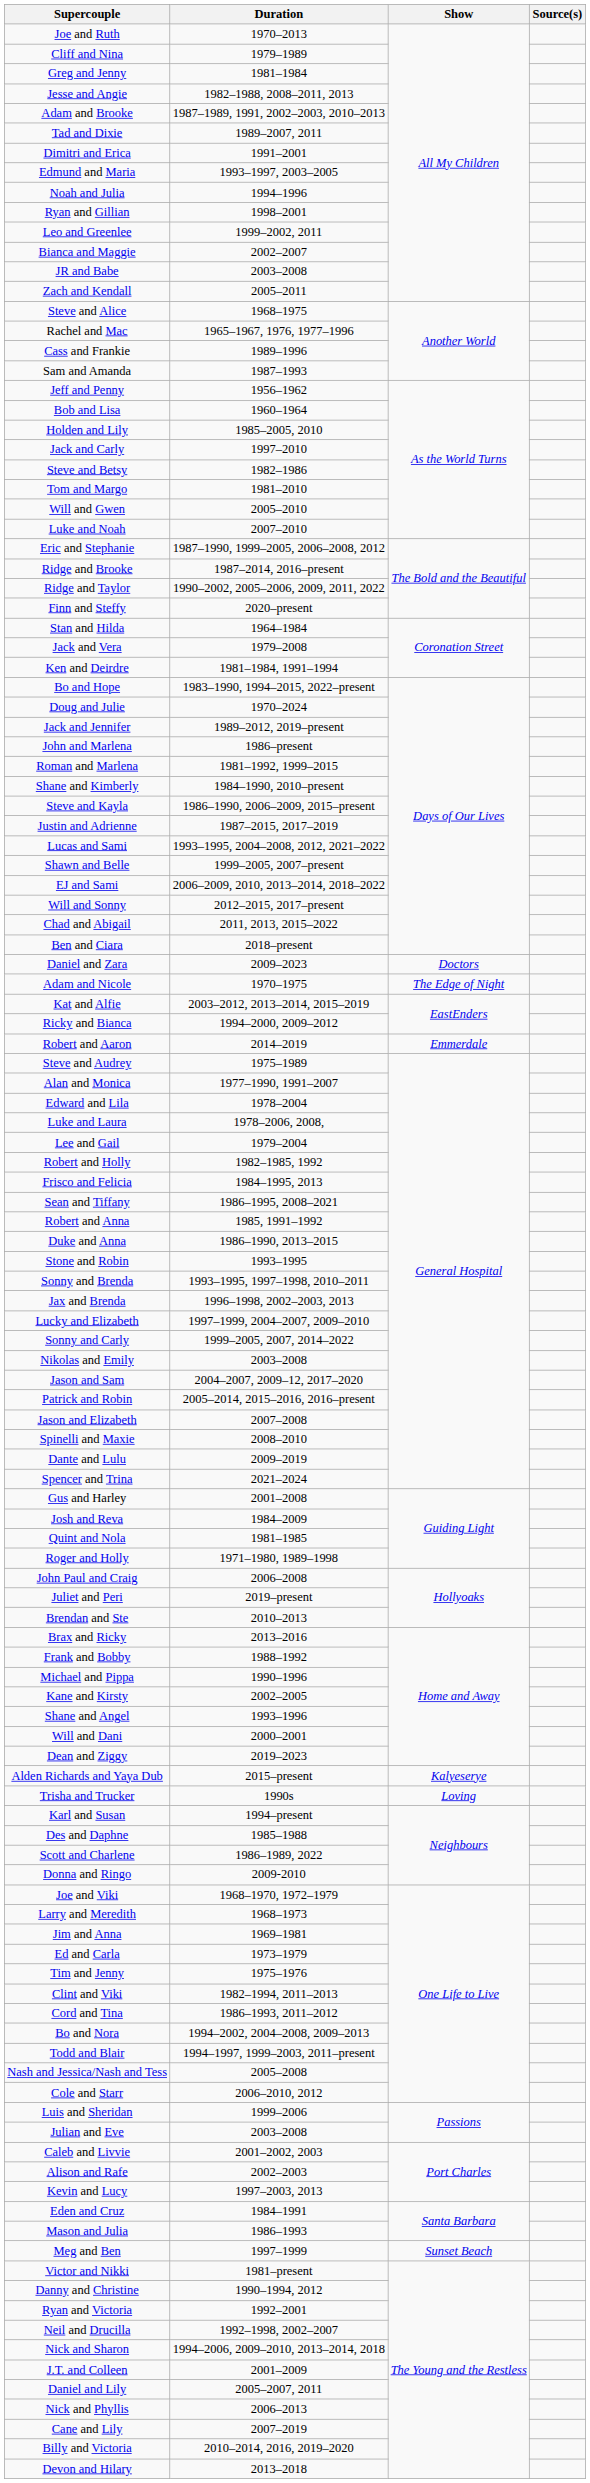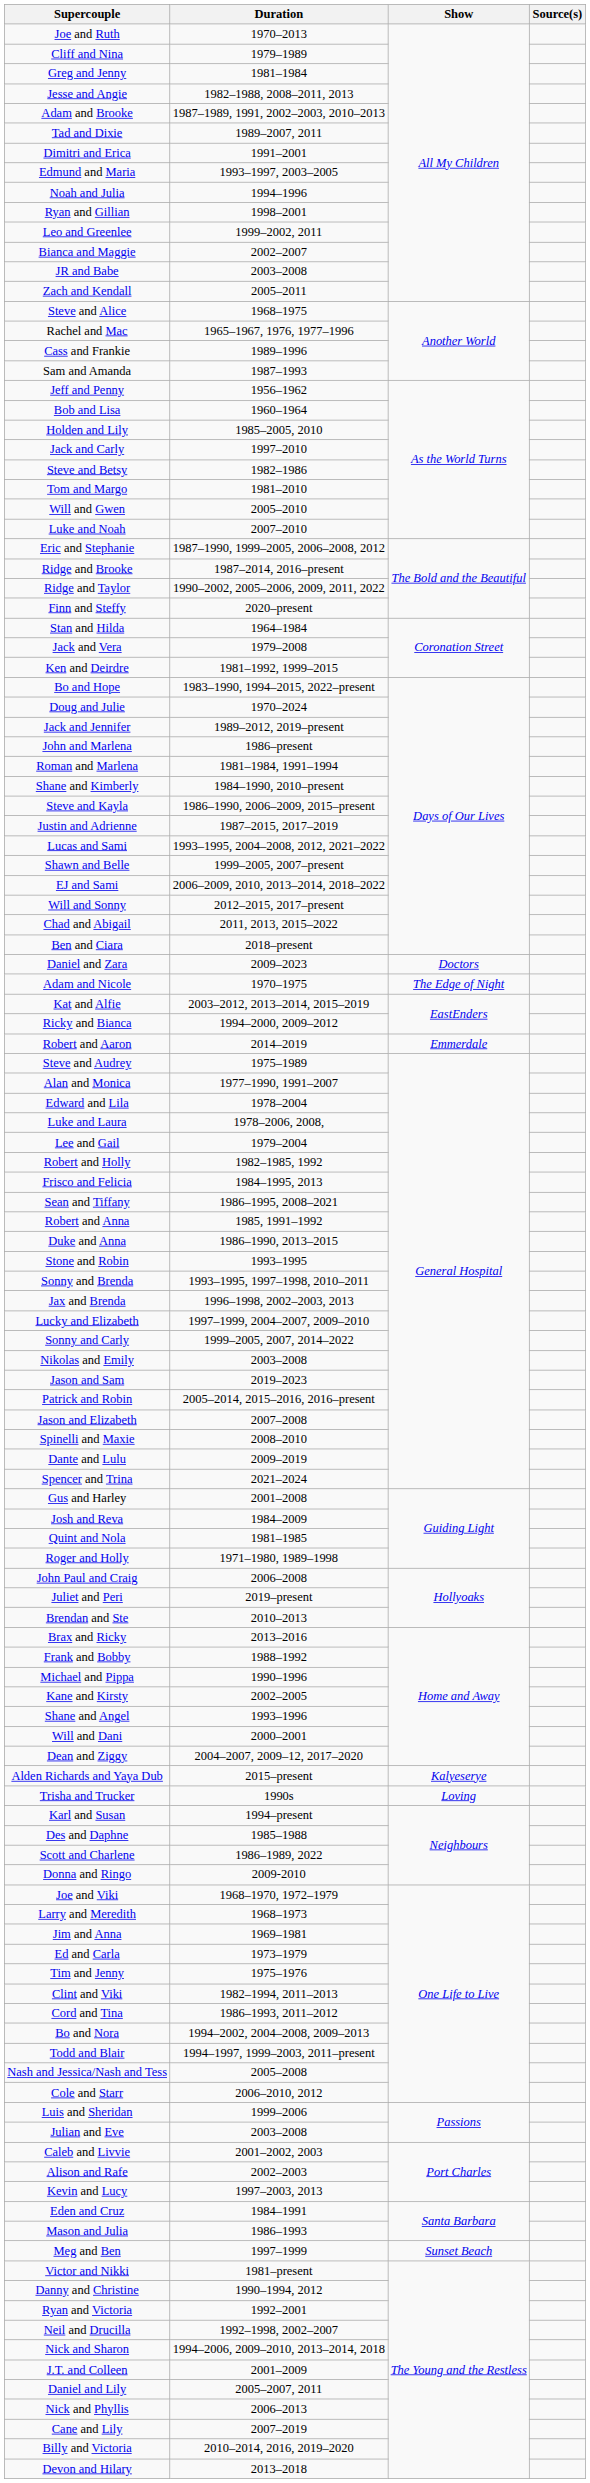 <table class="wikitable plainrowheaders" style="text-align:center">
 <tr>
 <th scope="col">Supercouple</th>
 <th scope="col">Duration</th>
 <th scope="col">Show</th>
 <th scope="col">Source(s)</th>
 </tr>
 <tr>
 <td><a href='#'>Joe</a> and <a href='#'>Ruth</a></td>
 <td>1970–2013</td>
 <td rowspan="14"><em><a href='#'>All My Children</a></em></td>
 <td></td>
 </tr>
 <tr>
 <td scope="row"><a href='#'>Cliff and Nina</a></td>
 <td>1979–1989</td>
 <td></td>
 </tr>
 <tr>
 <td scope="row"><a href='#'>Greg and Jenny</a></td>
 <td>1981–1984</td>
 <td></td>
 </tr>
 <tr>
 <td scope="row"><a href='#'>Jesse and Angie</a></td>
 <td>1982–1988, 2008–2011, 2013</td>
 <td></td>
 </tr>
 <tr>
 <td><a href='#'>Adam</a> and <a href='#'>Brooke</a></td>
 <td>1987–1989, 1991, 2002–2003, 2010–2013</td>
 <td></td>
 </tr>
 <tr>
 <td><a href='#'>Tad and Dixie</a></td>
 <td>1989–2007, 2011</td>
 <td></td>
 </tr>
 <tr>
 <td scope="row"><a href='#'>Dimitri and Erica</a></td>
 <td>1991–2001</td>
 <td></td>
 </tr>
 <tr>
 <td scope="row"><a href='#'>Edmund</a> and <a href='#'>Maria</a></td>
 <td>1993–1997, 2003–2005</td>
 <td></td>
 </tr>
 <tr>
 <td><a href='#'>Noah and Julia</a></td>
 <td>1994–1996</td>
 <td></td>
 </tr>
 <tr>
 <td scope="row"><a href='#'>Ryan</a> and <a href='#'>Gillian</a></td>
 <td>1998–2001</td>
 <td></td>
 </tr>
 <tr>
 <td><a href='#'>Leo and Greenlee</a></td>
 <td>1999–2002, 2011</td>
 <td></td>
 </tr>
 <tr>
 <td scope="row"><a href='#'>Bianca and Maggie</a></td>
 <td>2002–2007</td>
 <td></td>
 </tr>
 <tr>
 <td scope="row"><a href='#'>JR and Babe</a></td>
 <td>2003–2008</td>
 <td></td>
 </tr>
 <tr>
 <td scope="row"><a href='#'>Zach and Kendall</a></td>
 <td>2005–2011</td>
 <td></td>
 </tr>
 <tr>
 <td><a href='#'>Steve</a> and <a href='#'>Alice</a></td>
 <td>1968–1975</td>
 <td rowspan="4"><em><a href='#'>Another World</a></em></td>
 <td></td>
 </tr>
 <tr>
 <td>Rachel and <a href='#'>Mac</a></td>
 <td>1965–1967, 1976, 1977–1996</td>
 <td></td>
 </tr>
 <tr>
 <td><a href='#'>Cass</a> and Frankie</td>
 <td>1989–1996</td>
 <td></td>
 </tr>
 <tr>
 <td>Sam and Amanda</td>
 <td>1987–1993</td>
 <td></td>
 </tr>
 <tr>
 <td scope="row"><a href='#'>Jeff and Penny</a></td>
 <td>1956–1962</td>
 <td rowspan="8"><em><a href='#'>As the World Turns</a></em></td>
 <td></td>
 </tr>
 <tr>
 <td><a href='#'>Bob and Lisa</a></td>
 <td>1960–1964</td>
 <td></td>
 </tr>
 <tr>
 <td><a href='#'>Holden and Lily</a></td>
 <td>1985–2005, 2010</td>
 <td></td>
 </tr>
 <tr>
 <td><a href='#'>Jack and Carly</a></td>
 <td>1997–2010</td>
 <td></td>
 </tr>
 <tr>
 <td><a href='#'>Steve and Betsy</a></td>
 <td>1982–1986</td>
 <td></td>
 </tr>
 <tr>
 <td scope="row"><a href='#'>Tom and Margo</a></td>
 <td>1981–2010</td>
 <td></td>
 </tr>
 <tr>
 <td><a href='#'>Will</a> and <a href='#'>Gwen</a></td>
 <td>2005–2010</td>
 <td></td>
 </tr>
 <tr>
 <td scope="row"><a href='#'>Luke and Noah</a></td>
 <td>2007–2010</td>
 <td></td>
 </tr>
 <tr>
 <td><a href='#'>Eric</a> and <a href='#'>Stephanie</a></td>
 <td>1987–1990, 1999–2005, 2006–2008, 2012</td>
 <td rowspan="4"><em><a href='#'>The Bold and the Beautiful</a></em></td>
 <td></td>
 </tr>
 <tr>
 <td><a href='#'>Ridge</a> and <a href='#'>Brooke</a></td>
 <td>1987–2014, 2016–present</td>
 <td></td>
 </tr>
 <tr>
 <td scope="row"><a href='#'>Ridge</a> and <a href='#'>Taylor</a></td>
 <td>1990–2002, 2005–2006, 2009, 2011, 2022</td>
 <td></td>
 </tr>
 <tr>
 <td scope="row"><a href='#'>Finn</a> and <a href='#'>Steffy</a></td>
 <td>2020–present</td>
 <td></td>
 </tr>
 <tr>
 <td scope="row"><a href='#'>Stan</a> and <a href='#'>Hilda</a></td>
 <td>1964–1984</td>
 <td rowspan="3"><em><a href='#'>Coronation Street</a></em></td>
 <td></td>
 </tr>
 <tr>
 <td scope="row"><a href='#'>Jack</a> and <a href='#'>Vera</a></td>
 <td>1979–2008</td>
 <td></td>
 </tr>
 <tr>
 <td scope="row"><a href='#'>Ken</a> and <a href='#'>Deirdre</a></td>
-<td>1981–1984, 1991–1994</td>
+<td>1981–1992, 1999–2015</td>
 <td></td>
 </tr>
 <tr>
 <td><a href='#'>Bo and Hope</a></td>
 <td>1983–1990, 1994–2015, 2022–present</td>
 <td rowspan="14"><em><a href='#'>Days of Our Lives</a></em></td>
 <td></td>
 </tr>
 <tr>
 <td scope="row"><a href='#'>Doug and Julie</a></td>
 <td>1970–2024</td>
 <td></td>
 </tr>
 <tr>
 <td><a href='#'>Jack and Jennifer</a></td>
 <td>1989–2012, 2019–present</td>
 <td></td>
 </tr>
 <tr>
 <td><a href='#'>John and Marlena</a></td>
 <td>1986–present</td>
 <td></td>
 </tr>
 <tr>
 <td><a href='#'>Roman</a> and <a href='#'>Marlena</a></td>
-<td>1981–1992, 1999–2015</td>
+<td>1981–1984, 1991–1994</td>
 <td></td>
 </tr>
 <tr>
 <td><a href='#'>Shane</a> and <a href='#'>Kimberly</a></td>
 <td>1984–1990, 2010–present</td>
 <td></td>
 </tr>
 <tr>
 <td scope="row"><a href='#'>Steve and Kayla</a></td>
 <td>1986–1990, 2006–2009, 2015–present</td>
 <td></td>
 </tr>
 <tr>
 <td scope="row"><a href='#'>Justin and Adrienne</a></td>
 <td>1987–2015, 2017–2019</td>
 <td></td>
 </tr>
 <tr>
 <td scope="row"><a href='#'>Lucas and Sami</a></td>
 <td>1993–1995, 2004–2008, 2012, 2021–2022</td>
 <td></td>
 </tr>
 <tr>
 <td scope="row"><a href='#'>Shawn and Belle</a></td>
 <td>1999–2005, 2007–present</td>
 <td></td>
 </tr>
 <tr>
 <td scope="row"><a href='#'>EJ and Sami</a></td>
 <td>2006–2009, 2010, 2013–2014, 2018–2022</td>
 <td></td>
 </tr>
 <tr>
 <td scope="row"><a href='#'>Will and Sonny</a></td>
 <td>2012–2015, 2017–present</td>
 <td></td>
 </tr>
 <tr>
 <td scope="row"><a href='#'>Chad</a> and <a href='#'>Abigail</a></td>
 <td>2011, 2013, 2015–2022</td>
 <td></td>
 </tr>
 <tr>
 <td scope="row"><a href='#'>Ben</a> and <a href='#'>Ciara</a></td>
 <td>2018–present</td>
 <td></td>
 </tr>
 <tr>
 <td scope="row"><a href='#'>Daniel</a> and <a href='#'>Zara</a></td>
 <td>2009–2023</td>
 <td><em><a href='#'>Doctors</a></em></td>
 <td></td>
 </tr>
 <tr>
 <td scope="row"><a href='#'>Adam and Nicole</a></td>
 <td>1970–1975</td>
 <td><em><a href='#'>The Edge of Night</a></em></td>
 <td></td>
 </tr>
 <tr>
 <td scope="row"><a href='#'>Kat</a> and <a href='#'>Alfie</a></td>
 <td>2003–2012, 2013–2014, 2015–2019</td>
 <td rowspan="2"><em><a href='#'>EastEnders</a></em></td>
 <td></td>
 </tr>
 <tr>
 <td scope="row"><a href='#'>Ricky</a> and <a href='#'>Bianca</a></td>
 <td>1994–2000, 2009–2012</td>
 <td></td>
 </tr>
 <tr>
 <td scope="row"><a href='#'>Robert</a> and <a href='#'>Aaron</a></td>
 <td>2014–2019</td>
 <td><em><a href='#'>Emmerdale</a></em></td>
 <td></td>
 </tr>
 <tr>
 <td><a href='#'>Steve</a> and <a href='#'>Audrey</a></td>
 <td>1975–1989</td>
 <td rowspan="22"><em><a href='#'>General Hospital</a></em></td>
 <td></td>
 </tr>
 <tr>
 <td><a href='#'>Alan</a> and <a href='#'>Monica</a></td>
 <td>1977–1990, 1991–2007</td>
 <td></td>
 </tr>
 <tr>
 <td><a href='#'>Edward</a> and <a href='#'>Lila</a></td>
 <td>1978–2004</td>
 <td></td>
 </tr>
 <tr>
 <td scope="row"><a href='#'>Luke and Laura</a></td>
 <td>1978–2006, 2008,</td>
 <td></td>
 </tr>
 <tr>
 <td><a href='#'>Lee</a> and <a href='#'>Gail</a></td>
 <td>1979–2004</td>
 <td></td>
 </tr>
 <tr>
 <td><a href='#'>Robert</a> and <a href='#'>Holly</a></td>
 <td>1982–1985, 1992</td>
 <td></td>
 </tr>
 <tr>
 <td><a href='#'>Frisco and Felicia</a></td>
 <td>1984–1995, 2013</td>
 <td></td>
 </tr>
 <tr>
 <td scope="row"><a href='#'>Sean</a> and <a href='#'>Tiffany</a></td>
 <td>1986–1995, 2008–2021</td>
 <td></td>
 </tr>
 <tr>
 <td><a href='#'>Robert</a> and <a href='#'>Anna</a></td>
 <td>1985, 1991–1992</td>
 <td> </td>
 </tr>
 <tr>
 <td><a href='#'>Duke</a> and <a href='#'>Anna</a></td>
 <td>1986–1990, 2013–2015</td>
 <td></td>
 </tr>
 <tr>
 <td scope="row"><a href='#'>Stone</a> and <a href='#'>Robin</a></td>
 <td>1993–1995</td>
 <td></td>
 </tr>
 <tr>
 <td scope="row"><a href='#'>Sonny</a> and <a href='#'>Brenda</a></td>
 <td>1993–1995, 1997–1998, 2010–2011</td>
 <td></td>
 </tr>
 <tr>
 <td scope="row"><a href='#'>Jax</a> and <a href='#'>Brenda</a></td>
 <td>1996–1998, 2002–2003, 2013</td>
 <td></td>
 </tr>
 <tr>
 <td scope="row"><a href='#'>Lucky and Elizabeth</a></td>
 <td>1997–1999, 2004–2007, 2009–2010</td>
 <td></td>
 </tr>
 <tr>
 <td scope="row"><a href='#'>Sonny and Carly</a></td>
 <td>1999–2005, 2007, 2014–2022</td>
 <td></td>
 </tr>
 <tr>
 <td scope="row"><a href='#'>Nikolas</a> and <a href='#'>Emily</a></td>
 <td>2003–2008</td>
 <td></td>
 </tr>
 <tr>
 <td scope="row"><a href='#'>Jason and Sam</a></td>
-<td>2004–2007, 2009–12, 2017–2020</td>
+<td>2019–2023</td>
 <td></td>
 </tr>
 <tr>
 <td><a href='#'>Patrick and Robin</a></td>
 <td>2005–2014, 2015–2016, 2016–present</td>
 <td></td>
 </tr>
 <tr>
 <td scope="row"><a href='#'>Jason and Elizabeth</a></td>
 <td>2007–2008</td>
 <td></td>
 </tr>
 <tr>
 <td scope="row"><a href='#'>Spinelli</a> and <a href='#'>Maxie</a></td>
 <td>2008–2010</td>
 <td></td>
 </tr>
 <tr>
 <td scope="row"><a href='#'>Dante</a> and <a href='#'>Lulu</a></td>
 <td>2009–2019</td>
 <td></td>
 </tr>
 <tr>
 <td scope="row"><a href='#'>Spencer</a> and <a href='#'>Trina</a></td>
 <td>2021–2024</td>
 <td></td>
 </tr>
 <tr>
 <td scope="row"><a href='#'>Gus</a> and Harley</td>
 <td>2001–2008</td>
 <td rowspan="4"><em><a href='#'>Guiding Light</a></em></td>
 <td></td>
 </tr>
 <tr>
 <td scope="row"><a href='#'>Josh and Reva</a></td>
 <td>1984–2009</td>
 <td></td>
 </tr>
 <tr>
 <td><a href='#'>Quint and Nola</a></td>
 <td>1981–1985</td>
 <td></td>
 </tr>
 <tr>
 <td><a href='#'>Roger and Holly</a></td>
 <td>1971–1980, 1989–1998</td>
 <td></td>
 </tr>
 <tr>
 <td><a href='#'>John Paul and Craig</a></td>
 <td>2006–2008</td>
 <td rowspan=3><em><a href='#'>Hollyoaks</a></em></td>
 <td></td>
 </tr>
 <tr>
 <td scope="row"><a href='#'>Juliet</a> and <a href='#'>Peri</a></td>
 <td>2019–present</td>
 <td></td>
 </tr>
 <tr>
 <td scope="row"><a href='#'>Brendan</a> and <a href='#'>Ste</a></td>
 <td>2010–2013</td>
 <td></td>
 </tr>
 <tr>
 <td scope="row"><a href='#'>Brax</a> and <a href='#'>Ricky</a></td>
 <td>2013–2016</td>
 <td rowspan=7><em><a href='#'>Home and Away</a></em></td>
 <td></td>
 </tr>
 <tr>
 <td scope="row"><a href='#'>Frank</a> and <a href='#'>Bobby</a></td>
 <td>1988–1992</td>
 <td></td>
 </tr>
 <tr>
 <td scope="row"><a href='#'>Michael</a> and <a href='#'>Pippa</a></td>
 <td>1990–1996</td>
 <td></td>
 </tr>
 <tr>
 <td scope="row"><a href='#'>Kane</a> and <a href='#'>Kirsty</a></td>
 <td>2002–2005</td>
 <td></td>
 </tr>
 <tr>
 <td scope="row"><a href='#'>Shane</a> and <a href='#'>Angel</a></td>
 <td>1993–1996</td>
 <td></td>
 </tr>
 <tr>
 <td scope="row"><a href='#'>Will</a> and <a href='#'>Dani</a></td>
 <td>2000–2001</td>
 <td></td>
 </tr>
 <tr>
 <td scope="row"><a href='#'>Dean</a> and <a href='#'>Ziggy</a></td>
-<td>2019–2023</td>
+<td>2004–2007, 2009–12, 2017–2020</td>
 <td></td>
 </tr>
 <tr>
 <td scope="row"><a href='#'>Alden Richards and Yaya Dub</a></td>
 <td>2015–present</td>
 <td><em><a href='#'>Kalyeserye</a></em></td>
 <td></td>
 </tr>
 <tr>
 <td scope="row"><a href='#'>Trisha and Trucker</a></td>
 <td>1990s</td>
 <td><em><a href='#'>Loving</a></em></td>
 <td></td>
 </tr>
 <tr>
 <td scope="row"><a href='#'>Karl</a> and <a href='#'>Susan</a></td>
 <td>1994–present</td>
 <td rowspan=4><em><a href='#'>Neighbours</a></em></td>
 <td></td>
 </tr>
 <tr>
 <td scope="row"><a href='#'>Des</a> and <a href='#'>Daphne</a></td>
 <td>1985–1988</td>
 <td></td>
 </tr>
 <tr>
 <td scope="row"><a href='#'>Scott and Charlene</a></td>
 <td>1986–1989, 2022</td>
 <td></td>
 </tr>
 <tr>
 <td scope="row"><a href='#'>Donna</a> and <a href='#'>Ringo</a></td>
 <td>2009-2010</td>
 <td></td>
 </tr>
 <tr>
 <td scope="row"><a href='#'>Joe</a> and <a href='#'>Viki</a></td>
 <td>1968–1970, 1972–1979</td>
 <td rowspan="11"><em><a href='#'>One Life to Live</a></em></td>
 <td></td>
 </tr>
 <tr>
 <td scope="row"><a href='#'>Larry</a> and <a href='#'>Meredith</a></td>
 <td>1968–1973</td>
 <td></td>
 </tr>
 <tr>
 <td scope="row"><a href='#'>Jim</a> and <a href='#'>Anna</a></td>
 <td>1969–1981</td>
 <td></td>
 </tr>
 <tr>
 <td scope="row"><a href='#'>Ed</a> and <a href='#'>Carla</a></td>
 <td>1973–1979</td>
 <td></td>
 </tr>
 <tr>
 <td scope="row"><a href='#'>Tim</a> and <a href='#'>Jenny</a></td>
 <td>1975–1976</td>
 <td></td>
 </tr>
 <tr>
 <td scope="row"><a href='#'>Clint</a> and <a href='#'>Viki</a></td>
 <td>1982–1994, 2011–2013</td>
 <td></td>
 </tr>
 <tr>
 <td><a href='#'>Cord</a> and <a href='#'>Tina</a></td>
 <td>1986–1993, 2011–2012</td>
 <td></td>
 </tr>
 <tr>
 <td scope="row"><a href='#'>Bo</a> and <a href='#'>Nora</a></td>
 <td>1994–2002, 2004–2008, 2009–2013</td>
 <td></td>
 </tr>
 <tr>
 <td scope="row"><a href='#'>Todd and Blair</a></td>
 <td>1994–1997, 1999–2003, 2011–present</td>
 <td></td>
 </tr>
 <tr>
 <td scope="row"><a href='#'>Nash and Jessica/Nash and Tess</a></td>
 <td>2005–2008</td>
 <td></td>
 </tr>
 <tr>
 <td scope="row"><a href='#'>Cole</a> and <a href='#'>Starr</a></td>
 <td>2006–2010, 2012</td>
 <td></td>
 </tr>
 <tr>
 <td scope="row"><a href='#'>Luis</a> and <a href='#'>Sheridan</a></td>
 <td>1999–2006</td>
 <td rowspan=2><em><a href='#'>Passions</a></em></td>
 <td></td>
 </tr>
 <tr>
 <td scope="row"><a href='#'>Julian</a> and <a href='#'>Eve</a></td>
 <td>2003–2008</td>
 <td></td>
 </tr>
 <tr>
 <td scope="row"><a href='#'>Caleb</a> and <a href='#'>Livvie</a></td>
 <td>2001–2002, 2003</td>
 <td rowspan=3><em><a href='#'>Port Charles</a></em></td>
 <td></td>
 </tr>
 <tr>
 <td scope="row"><a href='#'>Alison and Rafe</a></td>
 <td>2002–2003</td>
 <td></td>
 </tr>
 <tr>
 <td scope="row"><a href='#'>Kevin</a> and <a href='#'>Lucy</a></td>
 <td>1997–2003, 2013</td>
 <td></td>
 </tr>
 <tr>
 <td scope="row"><a href='#'>Eden and Cruz</a></td>
 <td>1984–1991</td>
 <td rowspan=2><em><a href='#'>Santa Barbara</a></em></td>
 <td></td>
 </tr>
 <tr>
 <td scope="row"><a href='#'>Mason and Julia</a></td>
 <td>1986–1993</td>
 <td></td>
 </tr>
 <tr>
 <td scope="row"><a href='#'>Meg</a> and <a href='#'>Ben</a></td>
 <td>1997–1999</td>
 <td><em><a href='#'>Sunset Beach</a></em></td>
 <td></td>
 </tr>
 <tr>
 <td scope="row"><a href='#'>Victor and Nikki</a></td>
 <td>1981–present</td>
 <td rowspan="11"><em><a href='#'>The Young and the Restless</a></em></td>
 <td></td>
 </tr>
 <tr>
 <td><a href='#'>Danny</a> and <a href='#'>Christine</a></td>
 <td>1990–1994, 2012</td>
 <td></td>
 </tr>
 <tr>
 <td scope="row"><a href='#'>Ryan</a> and <a href='#'>Victoria</a></td>
 <td>1992–2001</td>
 <td></td>
 </tr>
 <tr>
 <td scope="row"><a href='#'>Neil</a> and <a href='#'>Drucilla</a></td>
 <td>1992–1998, 2002–2007</td>
 <td></td>
 </tr>
 <tr>
 <td scope="row"><a href='#'>Nick and Sharon</a></td>
 <td>1994–2006, 2009–2010, 2013–2014, 2018</td>
 <td></td>
 </tr>
 <tr>
 <td><a href='#'>J.T. and Colleen</a></td>
 <td>2001–2009</td>
 <td></td>
 </tr>
 <tr>
 <td><a href='#'>Daniel and Lily</a></td>
 <td>2005–2007, 2011</td>
 <td></td>
 </tr>
 <tr>
 <td scope="row"><a href='#'>Nick</a> and <a href='#'>Phyllis</a></td>
 <td>2006–2013</td>
 <td></td>
 </tr>
 <tr>
 <td scope="row"><a href='#'>Cane</a> and <a href='#'>Lily</a></td>
 <td>2007–2019</td>
 <td></td>
 </tr>
 <tr>
 <td scope="row"><a href='#'>Billy</a> and <a href='#'>Victoria</a></td>
 <td>2010–2014, 2016, 2019–2020</td>
 <td></td>
 </tr>
 <tr>
 <td scope="row"><a href='#'>Devon and Hilary</a></td>
 <td>2013–2018</td>
 <td></td>
 </tr>
 </table>
